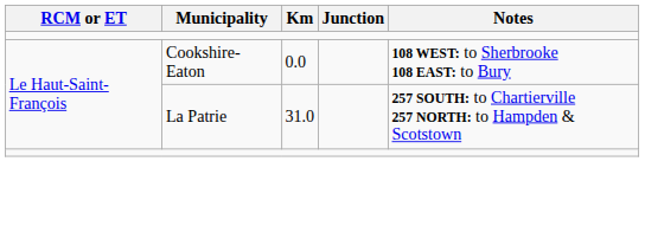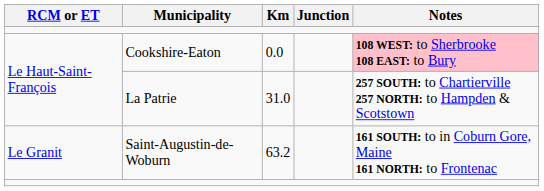 <table class=wikitable>
 <tr>
 <th><a href='#'>RCM</a> or <a href='#'>ET</a></th>
 <th>Municipality</th>
 <th>Km</th>
 <th>Junction</th>
 <th>Notes</th>
 </tr>
 <tr>
 <td colspan="5"></td>
 </tr>
 <tr>
 <td rowspan="2"><a href='#'>Le Haut-Saint-François</a></td>
 <td>Cookshire-Eaton</td>
 <td>0.0</td>
 <td></td>
-<td><small><strong>108 WEST:</strong></small> to <a href='#'>Sherbrooke</a> <br> <small><strong>108 EAST:</strong></small> to <a href='#'>Bury</a></td>
+<td style="background: pink;"><small><strong>108 WEST:</strong></small> to <a href='#'>Sherbrooke</a> <br> <small><strong>108 EAST:</strong></small> to <a href='#'>Bury</a></td>
 </tr>
 <tr>
 <td>La Patrie</td>
 <td>31.0</td>
 <td></td>
 <td><small><strong>257 SOUTH:</strong></small> to <a href='#'>Chartierville</a> <br> <small><strong>257 NORTH:</strong></small> to <a href='#'>Hampden</a> & <a href='#'>Scotstown</a></td>
 </tr>
 <tr>
+<td><a href='#'>Le Granit</a></td>
+<td>Saint-Augustin-de-Woburn</td>
+<td>63.2</td>
+<td></td>
+<td><small><strong>161 SOUTH:</strong></small> to  in <a href='#'>Coburn Gore, Maine</a> <br> <small><strong>161 NORTH:</strong></small> to <a href='#'>Frontenac</a></td>
+</tr>
+<tr>
 <td colspan="5"></td>
 </tr>
 </table>
